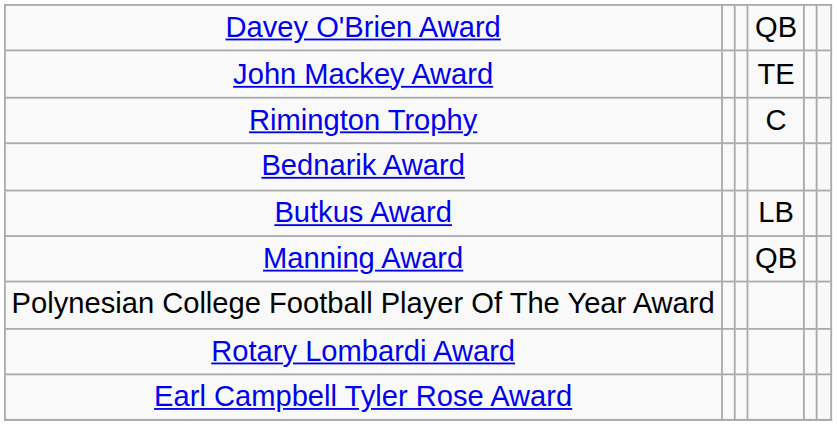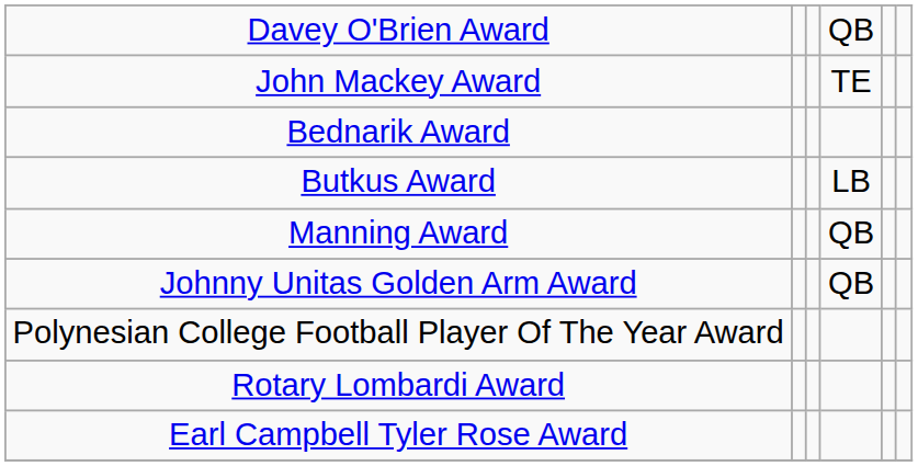 <table class="wikitable" style="text-align:center;">
 <tr>
 <td><a href='#'>Davey O'Brien Award</a></td>
 <td></td>
 <td></td>
 <td>QB</td>
 <td></td>
 <td></td>
 </tr>
 <tr>
 <td><a href='#'>John Mackey Award</a></td>
 <td></td>
 <td></td>
 <td>TE</td>
-<td></td>
-<td></td>
-</tr>
-<tr>
-<td><a href='#'>Rimington Trophy</a></td>
-<td></td>
-<td></td>
-<td>C</td>
 <td></td>
 <td></td>
 </tr>
 <tr>
 <td><a href='#'>Bednarik Award</a></td>
 <td></td>
 <td></td>
 <td></td>
 <td></td>
 <td></td>
 </tr>
 <tr>
 <td><a href='#'>Butkus Award</a></td>
 <td></td>
 <td></td>
 <td>LB</td>
 <td></td>
 <td></td>
 </tr>
 <tr>
 <td><a href='#'>Manning Award</a></td>
+<td></td>
+<td></td>
+<td>QB</td>
+<td></td>
+<td></td>
+</tr>
+<tr>
+<td><a href='#'>Johnny Unitas Golden Arm Award</a></td>
 <td></td>
 <td></td>
 <td>QB</td>
 <td></td>
 <td></td>
 </tr>
 <tr>
 <td>Polynesian College Football Player Of The Year Award</td>
 <td></td>
 <td></td>
 <td></td>
 <td></td>
 <td></td>
 </tr>
 <tr>
 <td><a href='#'>Rotary Lombardi Award</a></td>
 <td></td>
 <td></td>
 <td></td>
 <td></td>
 <td></td>
 </tr>
 <tr>
 <td><a href='#'>Earl Campbell Tyler Rose Award</a></td>
 <td></td>
 <td></td>
 <td></td>
 <td></td>
 <td></td>
 </tr>
 <tr>
 </tr>
 </table>
